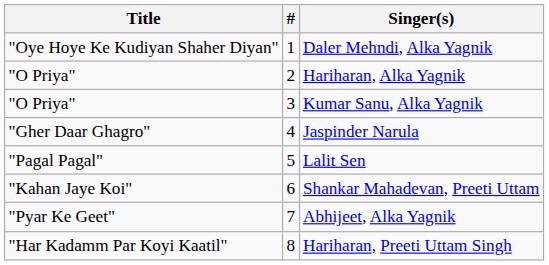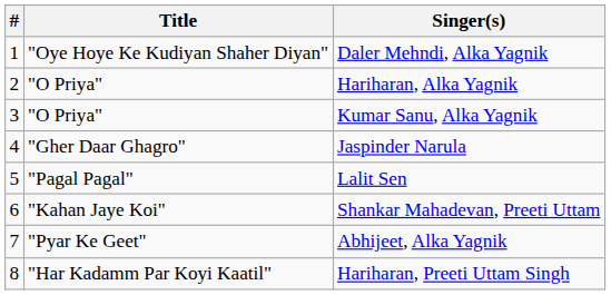 <table class="wikitable" style="font-size:95%;">
 <tr>
+<th>#</th>
 <th>Title</th>
-<th>#</th>
 <th>Singer(s)</th>
 </tr>
 <tr>
+<td>1</td>
 <td>"Oye Hoye Ke Kudiyan Shaher Diyan"</td>
-<td>1</td>
 <td><a href='#'>Daler Mehndi</a>, <a href='#'>Alka Yagnik</a></td>
 </tr>
 <tr>
+<td>2</td>
 <td>"O Priya"</td>
-<td>2</td>
 <td><a href='#'>Hariharan</a>, <a href='#'>Alka Yagnik</a></td>
 </tr>
 <tr>
+<td>3</td>
 <td>"O Priya"</td>
-<td>3</td>
 <td><a href='#'>Kumar Sanu</a>, <a href='#'>Alka Yagnik</a></td>
 </tr>
 <tr>
+<td>4</td>
 <td>"Gher Daar Ghagro"</td>
-<td>4</td>
 <td><a href='#'>Jaspinder Narula</a></td>
 </tr>
 <tr>
+<td>5</td>
 <td>"Pagal Pagal"</td>
-<td>5</td>
 <td><a href='#'>Lalit Sen</a></td>
 </tr>
 <tr>
+<td>6</td>
 <td>"Kahan Jaye Koi"</td>
-<td>6</td>
 <td><a href='#'>Shankar Mahadevan</a>, <a href='#'>Preeti Uttam</a></td>
 </tr>
 <tr>
+<td>7</td>
 <td>"Pyar Ke Geet"</td>
-<td>7</td>
 <td><a href='#'>Abhijeet</a>, <a href='#'>Alka Yagnik</a></td>
 </tr>
 <tr>
+<td>8</td>
 <td>"Har Kadamm Par Koyi Kaatil"</td>
-<td>8</td>
 <td><a href='#'>Hariharan</a>, <a href='#'>Preeti Uttam Singh </a></td>
 </tr>
 </table>
